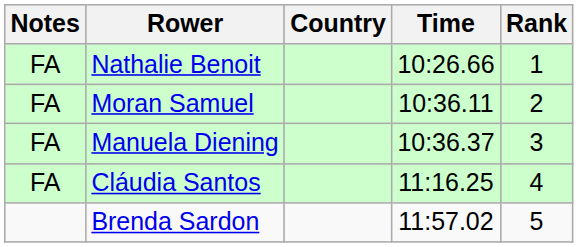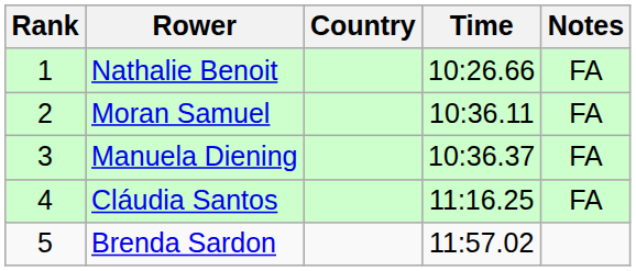 <table class="wikitable" style="text-align:center">
 <tr>
-<th>Notes</th>
+<th>Rank</th>
 <th>Rower</th>
 <th>Country</th>
 <th>Time</th>
-<th>Rank</th>
+<th>Notes</th>
 </tr>
 <tr bgcolor=ccffcc>
-<td>FA</td>
+<td>1</td>
 <td align="left"><a href='#'>Nathalie Benoit</a></td>
 <td align="left"></td>
 <td>10:26.66</td>
-<td>1</td>
+<td>FA</td>
 </tr>
 <tr bgcolor=ccffcc>
-<td>FA</td>
+<td>2</td>
 <td align="left"><a href='#'>Moran Samuel</a></td>
 <td align="left"></td>
 <td>10:36.11</td>
-<td>2</td>
+<td>FA</td>
 </tr>
 <tr bgcolor=ccffcc>
-<td>FA</td>
+<td>3</td>
 <td align="left"><a href='#'>Manuela Diening</a></td>
 <td align="left"></td>
 <td>10:36.37</td>
-<td>3</td>
+<td>FA</td>
 </tr>
 <tr bgcolor=ccffcc>
-<td>FA</td>
+<td>4</td>
 <td align="left"><a href='#'>Cláudia Santos</a></td>
 <td align="left"></td>
 <td>11:16.25</td>
-<td>4</td>
+<td>FA</td>
 </tr>
 <tr>
-<td></td>
+<td>5</td>
 <td align="left"><a href='#'>Brenda Sardon</a></td>
 <td align="left"></td>
 <td>11:57.02</td>
-<td>5</td>
+<td></td>
 </tr>
 </table>
